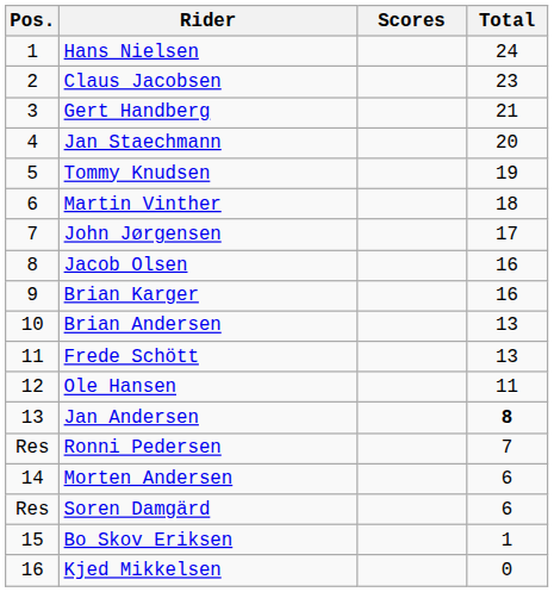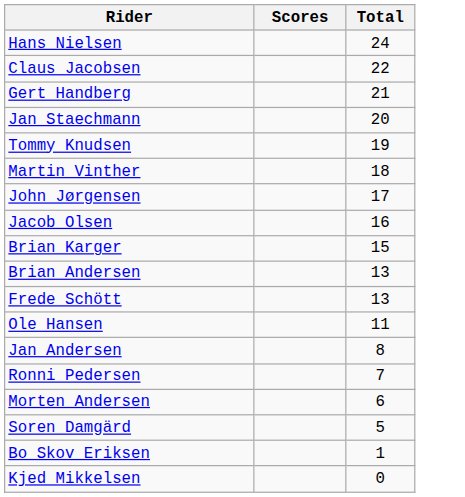 <table class=wikitable>
 <tr>
-<th width=25px>Pos.</th>
 <th width=200px>Rider</th>
 <th width=70px>Scores</th>
 <th width=50px>Total</th>
 </tr>
 <tr align=center >
-<td>1</td>
 <td align=left><a href='#'>Hans Nielsen</a></td>
 <td></td>
 <td>24</td>
 </tr>
 <tr align=center >
-<td>2</td>
 <td align=left><a href='#'>Claus Jacobsen</a></td>
 <td></td>
-<td>23</td>
+<td>22</td>
 </tr>
 <tr align=center >
-<td>3</td>
 <td align=left><a href='#'>Gert Handberg</a></td>
 <td></td>
 <td>21</td>
 </tr>
 <tr align=center >
-<td>4</td>
 <td align=left><a href='#'>Jan Staechmann</a></td>
 <td></td>
 <td>20</td>
 </tr>
 <tr align=center >
-<td>5</td>
 <td align=left><a href='#'>Tommy Knudsen</a></td>
 <td></td>
 <td>19</td>
 </tr>
 <tr align=center >
-<td>6</td>
 <td align=left><a href='#'>Martin Vinther</a></td>
 <td></td>
 <td>18</td>
 </tr>
 <tr align=center>
-<td>7</td>
 <td align=left><a href='#'>John Jørgensen</a></td>
 <td></td>
 <td>17</td>
 </tr>
 <tr align=center>
-<td>8</td>
 <td align=left><a href='#'>Jacob Olsen</a></td>
 <td></td>
 <td>16</td>
 </tr>
 <tr align=center>
-<td>9</td>
 <td align=left><a href='#'>Brian Karger</a></td>
 <td></td>
-<td>16</td>
+<td>15</td>
 </tr>
 <tr align=center>
-<td>10</td>
 <td align=left><a href='#'>Brian Andersen</a></td>
 <td></td>
 <td>13</td>
 </tr>
 <tr align=center>
-<td>11</td>
 <td align=left><a href='#'>Frede Schött</a></td>
 <td></td>
 <td>13</td>
 </tr>
 <tr align=center>
-<td>12</td>
 <td align=left><a href='#'>Ole Hansen</a></td>
 <td></td>
 <td>11</td>
 </tr>
 <tr align=center>
-<td>13</td>
 <td align=left><a href='#'>Jan Andersen</a></td>
 <td></td>
-<td><strong>8</strong></td>
+<td>8</td>
 </tr>
 <tr align=center>
-<td>Res</td>
 <td align=left><a href='#'>Ronni Pedersen</a></td>
 <td></td>
 <td>7</td>
 </tr>
 <tr align=center>
-<td>14</td>
 <td align=left><a href='#'>Morten Andersen</a></td>
 <td></td>
 <td>6</td>
 </tr>
 <tr align=center>
-<td>Res</td>
 <td align=left><a href='#'>Soren Damgärd</a></td>
 <td></td>
-<td>6</td>
+<td>5</td>
 </tr>
 <tr align=center>
-<td>15</td>
 <td align=left><a href='#'>Bo Skov Eriksen</a></td>
 <td></td>
 <td>1</td>
 </tr>
 <tr align=center>
-<td>16</td>
 <td align=left><a href='#'>Kjed Mikkelsen</a></td>
 <td></td>
 <td>0</td>
 </tr>
 </table>
